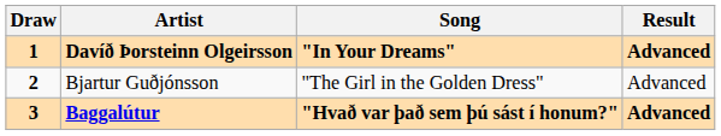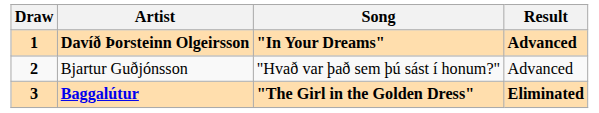 <table class="sortable wikitable" style="margin: 1em auto 1em auto; text-align:center">
 <tr>
 <th>Draw</th>
 <th>Artist</th>
 <th>Song</th>
 <th>Result</th>
 </tr>
 <tr style="font-weight:bold; background:navajowhite;">
 <td>1</td>
 <td align="left">Davíð Þorsteinn Olgeirsson</td>
 <td align="left">"In Your Dreams"</td>
 <td align="left">Advanced</td>
 </tr>
 <tr>
 <td><strong>2</strong></td>
 <td align="left">Bjartur Guðjónsson</td>
-<td align="left">"The Girl in the Golden Dress"</td>
+<td align="left">"Hvað var það sem þú sást í honum?"</td>
 <td align="left">Advanced</td>
 </tr>
 <tr style="font-weight:bold; background:navajowhite;">
 <td>3</td>
 <td align="left"><a href='#'>Baggalútur</a></td>
-<td align="left">"Hvað var það sem þú sást í honum?"</td>
-<td align="left">Advanced</td>
+<td align="left">"The Girl in the Golden Dress"</td>
+<td align="left">Eliminated</td>
 </tr>
 </table>
